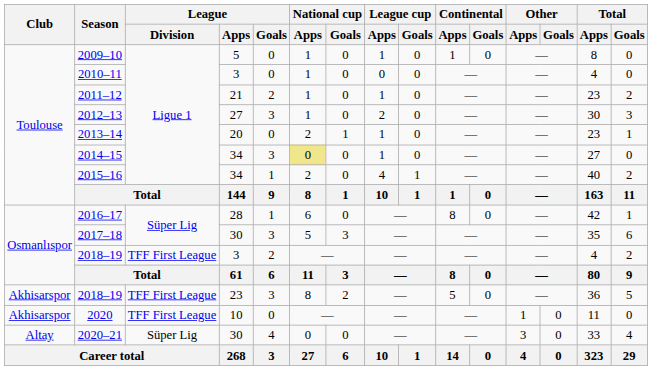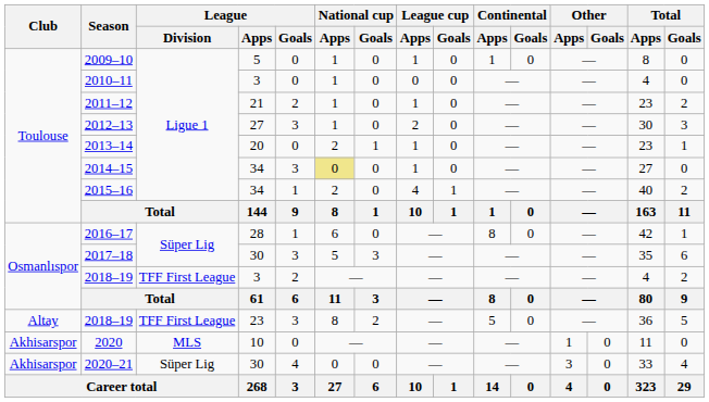 <table class="wikitable" style="text-align:center">
 <tr>
 <th rowspan="2">Club</th>
 <th rowspan="2">Season</th>
 <th colspan="3">League</th>
 <th colspan="2">National cup</th>
 <th colspan="2">League cup</th>
 <th colspan="2">Continental</th>
 <th colspan="2">Other</th>
 <th colspan="2">Total</th>
 </tr>
 <tr>
 <th>Division</th>
 <th>Apps</th>
 <th>Goals</th>
 <th>Apps</th>
 <th>Goals</th>
 <th>Apps</th>
 <th>Goals</th>
 <th>Apps</th>
 <th>Goals</th>
 <th>Apps</th>
 <th>Goals</th>
 <th>Apps</th>
 <th>Goals</th>
 </tr>
 <tr>
 <td rowspan="8"><a href='#'>Toulouse</a></td>
 <td><a href='#'>2009–10</a></td>
 <td rowspan="7"><a href='#'>Ligue 1</a></td>
 <td>5</td>
 <td>0</td>
 <td>1</td>
 <td>0</td>
 <td>1</td>
 <td>0</td>
 <td>1</td>
 <td>0</td>
 <td colspan="2">—</td>
 <td>8</td>
 <td>0</td>
 </tr>
 <tr>
 <td><a href='#'>2010–11</a></td>
 <td>3</td>
 <td>0</td>
 <td>1</td>
 <td>0</td>
 <td>0</td>
 <td>0</td>
 <td colspan="2">—</td>
 <td colspan="2">—</td>
 <td>4</td>
 <td>0</td>
 </tr>
 <tr>
 <td><a href='#'>2011–12</a></td>
 <td>21</td>
 <td>2</td>
 <td>1</td>
 <td>0</td>
 <td>1</td>
 <td>0</td>
 <td colspan="2">—</td>
 <td colspan="2">—</td>
 <td>23</td>
 <td>2</td>
 </tr>
 <tr>
 <td><a href='#'>2012–13</a></td>
 <td>27</td>
 <td>3</td>
 <td>1</td>
 <td>0</td>
 <td>2</td>
 <td>0</td>
 <td colspan="2">—</td>
 <td colspan="2">—</td>
 <td>30</td>
 <td>3</td>
 </tr>
 <tr>
 <td><a href='#'>2013–14</a></td>
 <td>20</td>
 <td>0</td>
 <td>2</td>
 <td>1</td>
 <td>1</td>
 <td>0</td>
 <td colspan="2">—</td>
 <td colspan="2">—</td>
 <td>23</td>
 <td>1</td>
 </tr>
 <tr>
 <td><a href='#'>2014–15</a></td>
 <td>34</td>
 <td>3</td>
 <td style="background: khaki;">0</td>
 <td>0</td>
 <td>1</td>
 <td>0</td>
 <td colspan="2">—</td>
 <td colspan="2">—</td>
 <td>27</td>
 <td>0</td>
 </tr>
 <tr>
 <td><a href='#'>2015–16</a></td>
 <td>34</td>
 <td>1</td>
 <td>2</td>
 <td>0</td>
 <td>4</td>
 <td>1</td>
 <td colspan="2">—</td>
 <td colspan="2">—</td>
 <td>40</td>
 <td>2</td>
 </tr>
 <tr>
 <th colspan="2">Total</th>
 <th>144</th>
 <th>9</th>
 <th>8</th>
 <th>1</th>
 <th>10</th>
 <th>1</th>
 <th>1</th>
 <th>0</th>
 <th colspan="2">—</th>
 <th>163</th>
 <th>11</th>
 </tr>
 <tr>
 <td rowspan="4"><a href='#'>Osmanlıspor</a></td>
 <td><a href='#'>2016–17</a></td>
 <td rowspan="2"><a href='#'>Süper Lig</a></td>
 <td>28</td>
 <td>1</td>
 <td>6</td>
 <td>0</td>
 <td colspan="2">—</td>
 <td>8</td>
 <td>0</td>
 <td colspan="2">—</td>
 <td>42</td>
 <td>1</td>
 </tr>
 <tr>
 <td><a href='#'>2017–18</a></td>
 <td>30</td>
 <td>3</td>
 <td>5</td>
 <td>3</td>
 <td colspan="2">—</td>
 <td colspan="2">—</td>
 <td colspan="2">—</td>
 <td>35</td>
 <td>6</td>
 </tr>
 <tr>
 <td><a href='#'>2018–19</a></td>
 <td><a href='#'>TFF First League</a></td>
 <td>3</td>
 <td>2</td>
 <td colspan="2">—</td>
 <td colspan="2">—</td>
 <td colspan="2">—</td>
 <td colspan="2">—</td>
 <td>4</td>
 <td>2</td>
 </tr>
 <tr>
 <th colspan="2">Total</th>
 <th>61</th>
 <th>6</th>
 <th>11</th>
 <th>3</th>
 <th colspan="2">—</th>
 <th>8</th>
 <th>0</th>
 <th colspan="2">—</th>
 <th>80</th>
 <th>9</th>
 </tr>
 <tr>
-<td><a href='#'>Akhisarspor</a></td>
+<td><a href='#'>Altay</a></td>
 <td><a href='#'>2018–19</a></td>
 <td><a href='#'>TFF First League</a></td>
 <td>23</td>
 <td>3</td>
 <td>8</td>
 <td>2</td>
 <td colspan="2">—</td>
 <td>5</td>
 <td>0</td>
 <td colspan="2">—</td>
 <td>36</td>
 <td>5</td>
 </tr>
 <tr>
 <td><a href='#'>Akhisarspor</a></td>
 <td><a href='#'>2020</a></td>
-<td><a href='#'>TFF First League</a></td>
+<td><a href='#'>MLS</a></td>
 <td>10</td>
 <td>0</td>
 <td colspan="2">—</td>
 <td colspan="2">—</td>
 <td colspan="2">—</td>
 <td>1</td>
 <td>0</td>
 <td>11</td>
 <td>0</td>
 </tr>
 <tr>
-<td><a href='#'>Altay</a></td>
+<td><a href='#'>Akhisarspor</a></td>
 <td><a href='#'>2020–21</a></td>
 <td>Süper Lig</td>
 <td>30</td>
 <td>4</td>
 <td>0</td>
 <td>0</td>
 <td colspan="2">—</td>
 <td colspan="2">—</td>
 <td>3</td>
 <td>0</td>
 <td>33</td>
 <td>4</td>
 </tr>
 <tr>
 <th colspan="3">Career total</th>
 <th>268</th>
 <th>3</th>
 <th>27</th>
 <th>6</th>
 <th>10</th>
 <th>1</th>
 <th>14</th>
 <th>0</th>
 <th>4</th>
 <th>0</th>
 <th>323</th>
 <th>29</th>
 </tr>
 </table>
